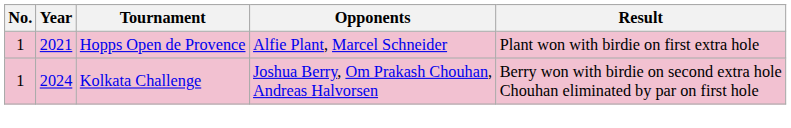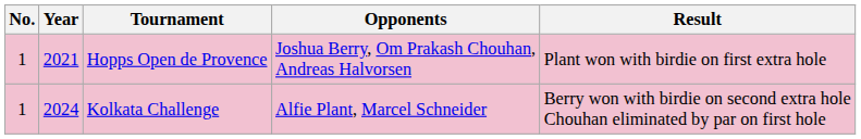 <table class="wikitable" style="font-size:95%;">
 <tr>
 <th>No.</th>
 <th>Year</th>
 <th>Tournament</th>
 <th>Opponents</th>
 <th>Result</th>
 </tr>
 <tr style="background:#F2C1D1;">
 <td align=center>1</td>
 <td><a href='#'>2021</a></td>
 <td><a href='#'>Hopps Open de Provence</a></td>
-<td> <a href='#'>Alfie Plant</a>,  <a href='#'>Marcel Schneider</a></td>
+<td> <a href='#'>Joshua Berry</a>,  <a href='#'>Om Prakash Chouhan</a>,<br> <a href='#'>Andreas Halvorsen</a></td>
 <td>Plant won with birdie on first extra hole</td>
 </tr>
 <tr style="background:#F2C1D1;">
 <td align=center>1</td>
 <td><a href='#'>2024</a></td>
 <td><a href='#'>Kolkata Challenge</a></td>
-<td> <a href='#'>Joshua Berry</a>,  <a href='#'>Om Prakash Chouhan</a>,<br> <a href='#'>Andreas Halvorsen</a></td>
+<td> <a href='#'>Alfie Plant</a>,  <a href='#'>Marcel Schneider</a></td>
 <td>Berry won with birdie on second extra hole<br>Chouhan eliminated by par on first hole</td>
 </tr>
 </table>
